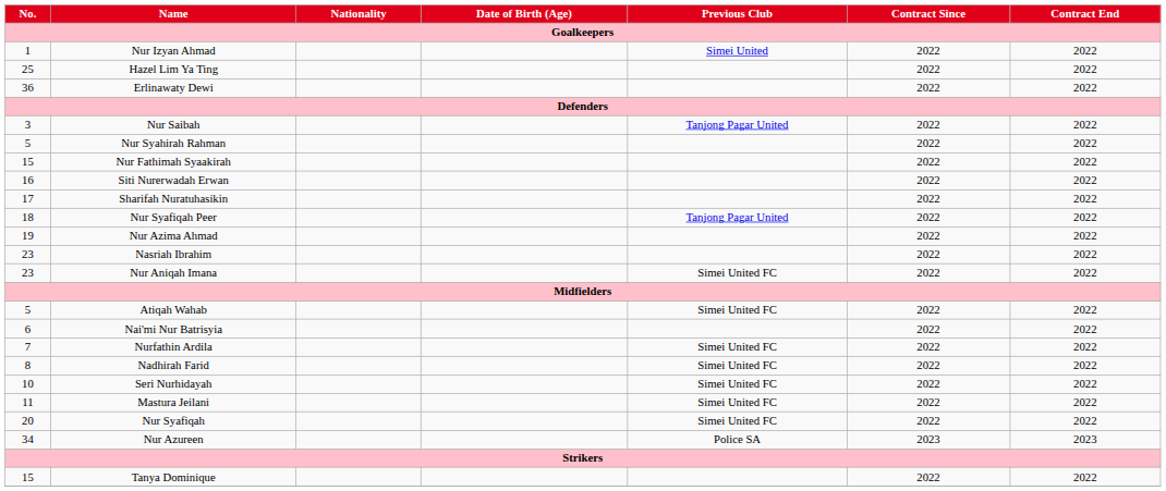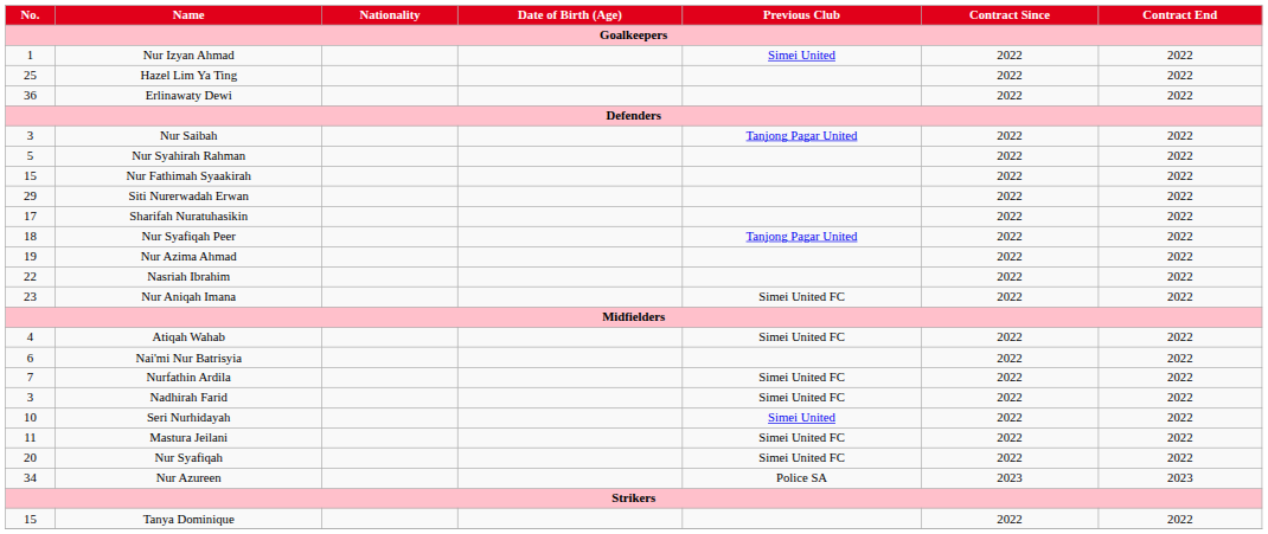 <table class="wikitable" style="text-align:center; font-size:100%; width:100%;">
 <tr>
 <th style="background:#e1001a; color:white; text-align:center;">No.</th>
 <th style="background:#e1001a; color:white; text-align:center;">Name</th>
 <th style="background:#e1001a; color:white; text-align:center;">Nationality</th>
 <th style="background:#e1001a; color:white; text-align:center;">Date of Birth (Age)</th>
 <th style="background:#e1001a; color:white; text-align:center;">Previous Club</th>
 <th style="background:#e1001a; color:white; text-align:center;">Contract Since</th>
 <th style="background:#e1001a; color:white; text-align:center;">Contract End</th>
 </tr>
 <tr>
 <th colspan="8" style="background:pink; color:black; text-align:center;">Goalkeepers</th>
 </tr>
 <tr>
 <td>1</td>
 <td>Nur Izyan Ahmad</td>
 <td></td>
 <td></td>
 <td> <a href='#'>Simei United</a></td>
 <td>2022</td>
 <td>2022</td>
 </tr>
 <tr>
 <td>25</td>
 <td>Hazel Lim Ya Ting</td>
 <td></td>
 <td></td>
 <td></td>
 <td>2022</td>
 <td>2022</td>
 </tr>
 <tr>
 <td>36</td>
 <td>Erlinawaty Dewi</td>
 <td></td>
 <td></td>
 <td></td>
 <td>2022</td>
 <td>2022</td>
 </tr>
 <tr>
 <th colspan="8" style="background:pink; color:black; text-align:center;">Defenders</th>
 </tr>
 <tr>
 <td>3</td>
 <td>Nur Saibah</td>
 <td></td>
 <td></td>
 <td> <a href='#'>Tanjong Pagar United</a></td>
 <td>2022</td>
 <td>2022</td>
 </tr>
 <tr>
 <td>5</td>
 <td>Nur Syahirah Rahman</td>
 <td></td>
 <td></td>
 <td></td>
 <td>2022</td>
 <td>2022</td>
 </tr>
 <tr>
 <td>15</td>
 <td>Nur Fathimah Syaakirah</td>
 <td></td>
 <td></td>
 <td></td>
 <td>2022</td>
 <td>2022</td>
 </tr>
 <tr>
-<td>16</td>
+<td>29</td>
 <td>Siti Nurerwadah Erwan</td>
 <td></td>
 <td></td>
 <td></td>
 <td>2022</td>
 <td>2022</td>
 </tr>
 <tr>
 <td>17</td>
 <td>Sharifah Nuratuhasikin</td>
 <td></td>
 <td></td>
 <td></td>
 <td>2022</td>
 <td>2022</td>
 </tr>
 <tr>
 <td>18</td>
 <td>Nur Syafiqah Peer</td>
 <td></td>
 <td></td>
 <td> <a href='#'>Tanjong Pagar United</a></td>
 <td>2022</td>
 <td>2022</td>
 </tr>
 <tr>
 <td>19</td>
 <td>Nur Azima Ahmad</td>
 <td></td>
 <td></td>
 <td></td>
 <td>2022</td>
 <td>2022</td>
 </tr>
 <tr>
-<td>23</td>
+<td>22</td>
 <td>Nasriah Ibrahim</td>
 <td></td>
 <td></td>
 <td></td>
 <td>2022</td>
 <td>2022</td>
 </tr>
 <tr>
 <td>23</td>
 <td>Nur Aniqah Imana</td>
 <td></td>
 <td></td>
 <td> Simei United FC</td>
 <td>2022</td>
 <td>2022</td>
 </tr>
 <tr>
 <th colspan="8" style="background:pink; color:black; text-align:center;">Midfielders</th>
 </tr>
 <tr>
-<td>5</td>
+<td>4</td>
 <td>Atiqah Wahab</td>
 <td></td>
 <td></td>
 <td> Simei United FC</td>
 <td>2022</td>
 <td>2022</td>
 </tr>
 <tr>
 <td>6</td>
 <td>Nai'mi Nur Batrisyia</td>
 <td></td>
 <td></td>
 <td></td>
 <td>2022</td>
 <td>2022</td>
 </tr>
 <tr>
 <td>7</td>
 <td>Nurfathin Ardila</td>
 <td></td>
 <td></td>
 <td> Simei United FC</td>
 <td>2022</td>
 <td>2022</td>
 </tr>
 <tr>
-<td>8</td>
+<td>3</td>
 <td>Nadhirah Farid</td>
 <td></td>
 <td></td>
 <td> Simei United FC</td>
 <td>2022</td>
 <td>2022</td>
 </tr>
 <tr>
 <td>10</td>
 <td>Seri Nurhidayah</td>
 <td></td>
 <td></td>
-<td> Simei United FC</td>
+<td> <a href='#'>Simei United</a></td>
 <td>2022</td>
 <td>2022</td>
 </tr>
 <tr>
 <td>11</td>
 <td>Mastura Jeilani</td>
 <td></td>
 <td></td>
 <td> Simei United FC</td>
 <td>2022</td>
 <td>2022</td>
 </tr>
 <tr>
 <td>20</td>
 <td>Nur Syafiqah</td>
 <td></td>
 <td></td>
 <td> Simei United FC</td>
 <td>2022</td>
 <td>2022</td>
 </tr>
 <tr>
 <td>34</td>
 <td>Nur Azureen</td>
 <td></td>
 <td></td>
 <td> Police SA</td>
 <td>2023</td>
 <td>2023</td>
 </tr>
 <tr>
 <th colspan="8" style="background:pink; color:black; text-align:center;">Strikers</th>
 </tr>
 <tr>
 <td>15</td>
 <td>Tanya Dominique</td>
 <td></td>
 <td></td>
 <td></td>
 <td>2022</td>
 <td>2022</td>
 </tr>
 <tr>
 </tr>
 </table>
